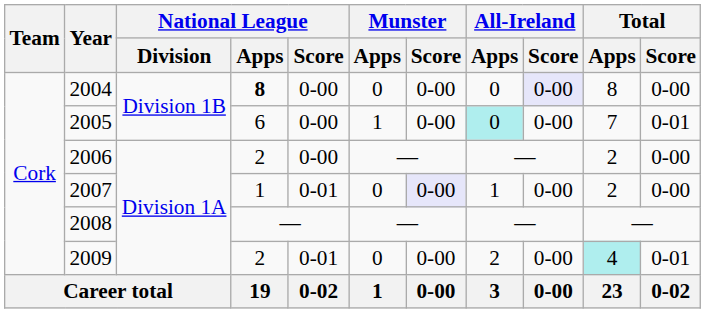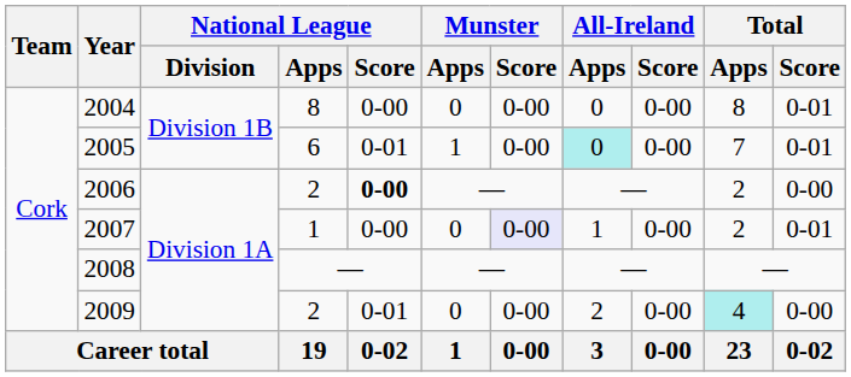 <table class="wikitable" style="text-align:center">
 <tr>
 <th rowspan="2">Team</th>
 <th rowspan="2">Year</th>
 <th colspan="3"><a href='#'>National League</a></th>
 <th colspan="2"><a href='#'>Munster</a></th>
 <th colspan="2"><a href='#'>All-Ireland</a></th>
 <th colspan="2">Total</th>
 </tr>
 <tr>
 <th>Division</th>
 <th>Apps</th>
 <th>Score</th>
 <th>Apps</th>
 <th>Score</th>
 <th>Apps</th>
 <th>Score</th>
 <th>Apps</th>
 <th>Score</th>
 </tr>
 <tr>
 <td rowspan="6"><a href='#'>Cork</a></td>
 <td>2004</td>
 <td rowspan="2"><a href='#'>Division 1B</a></td>
-<td><strong>8</strong></td>
+<td>8</td>
 <td>0-00</td>
 <td>0</td>
 <td>0-00</td>
 <td>0</td>
-<td style="background: lavender;">0-00</td>
+<td>0-00</td>
 <td>8</td>
-<td>0-00</td>
+<td>0-01</td>
 </tr>
 <tr>
 <td>2005</td>
 <td>6</td>
-<td>0-00</td>
+<td>0-01</td>
 <td>1</td>
 <td>0-00</td>
 <td style="background: paleturquoise;">0</td>
 <td>0-00</td>
 <td>7</td>
 <td>0-01</td>
 </tr>
 <tr>
 <td>2006</td>
 <td rowspan="4"><a href='#'>Division 1A</a></td>
 <td>2</td>
-<td>0-00</td>
+<td><strong>0-00</strong></td>
 <td colspan=2>—</td>
 <td colspan=2>—</td>
 <td>2</td>
 <td>0-00</td>
 </tr>
 <tr>
 <td>2007</td>
 <td>1</td>
-<td>0-01</td>
+<td>0-00</td>
 <td>0</td>
 <td style="background: lavender;">0-00</td>
 <td>1</td>
 <td>0-00</td>
 <td>2</td>
-<td>0-00</td>
+<td>0-01</td>
 </tr>
 <tr>
 <td>2008</td>
 <td colspan=2>—</td>
 <td colspan=2>—</td>
 <td colspan=2>—</td>
 <td colspan=2>—</td>
 </tr>
 <tr>
 <td>2009</td>
 <td>2</td>
 <td>0-01</td>
 <td>0</td>
 <td>0-00</td>
 <td>2</td>
 <td>0-00</td>
 <td style="background: paleturquoise;">4</td>
-<td>0-01</td>
+<td>0-00</td>
 </tr>
 <tr>
 <th colspan="3">Career total</th>
 <th>19</th>
 <th>0-02</th>
 <th>1</th>
 <th>0-00</th>
 <th>3</th>
 <th>0-00</th>
 <th>23</th>
 <th>0-02</th>
 </tr>
 </table>
